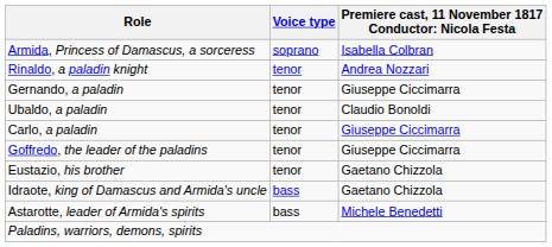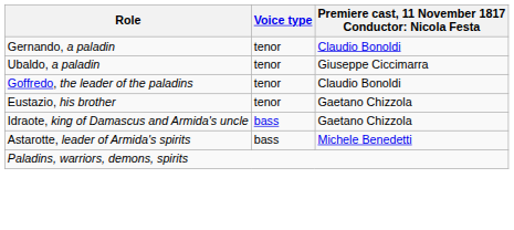 <table class="wikitable">
 <tr>
 <th>Role</th>
 <th><a href='#'>Voice type</a></th>
 <th>Premiere cast, 11 November 1817<br>Conductor: Nicola Festa</th>
 </tr>
 <tr>
-<td><a href='#'>Armida</a>, <em>Princess of Damascus, a sorceress</em></td>
-<td><a href='#'>soprano</a></td>
-<td><a href='#'>Isabella Colbran</a></td>
+<td>Gernando, <em>a paladin</em></td>
+<td>tenor</td>
+<td><a href='#'>Claudio Bonoldi</a></td>
 </tr>
 <tr>
-<td><a href='#'>Rinaldo</a>, <em>a <a href='#'>paladin</a> knight</em></td>
-<td><a href='#'>tenor</a></td>
-<td><a href='#'>Andrea Nozzari</a></td>
-</tr>
-<tr>
-<td>Gernando, <em>a paladin</em></td>
+<td>Ubaldo, <em>a paladin</em></td>
 <td>tenor</td>
 <td>Giuseppe Ciccimarra</td>
 </tr>
 <tr>
-<td>Ubaldo, <em>a paladin</em></td>
+<td><a href='#'>Goffredo</a>, <em>the leader of the paladins</em></td>
 <td>tenor</td>
 <td>Claudio Bonoldi</td>
-</tr>
-<tr>
-<td>Carlo, <em>a paladin</em></td>
-<td>tenor</td>
-<td><a href='#'>Giuseppe Ciccimarra</a></td>
-</tr>
-<tr>
-<td><a href='#'>Goffredo</a>, <em>the leader of the paladins</em></td>
-<td>tenor</td>
-<td>Giuseppe Ciccimarra</td>
 </tr>
 <tr>
 <td>Eustazio, <em>his brother</em></td>
 <td>tenor</td>
 <td>Gaetano Chizzola</td>
 </tr>
 <tr>
 <td>Idraote, <em>king of Damascus and Armida's uncle</em></td>
 <td><a href='#'>bass</a></td>
 <td>Gaetano Chizzola</td>
 </tr>
 <tr>
 <td>Astarotte, <em>leader of Armida's spirits</em></td>
 <td>bass</td>
 <td><a href='#'>Michele Benedetti</a></td>
 </tr>
 <tr>
 <td colspan="3"><em>Paladins, warriors, demons, spirits</em></td>
 </tr>
 </table>
